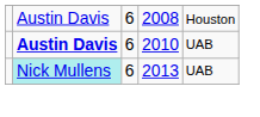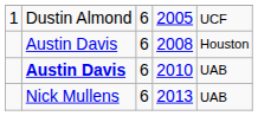 <table class="wikitable">
 <tr>
+</tr>
+<tr>
+<td>1</td>
+<td>Dustin Almond</td>
+<td><abbr>6</abbr></td>
+<td><a href='#'>2005</a></td>
+<td style="font-size:80%;">UCF</td>
 </tr>
 <tr>
 <td></td>
 <td><a href='#'>Austin Davis</a></td>
 <td><abbr>6</abbr></td>
 <td><a href='#'>2008</a></td>
 <td style="font-size:80%;">Houston</td>
 </tr>
 <tr>
 <td></td>
 <td><strong><a href='#'>Austin Davis</a></strong></td>
 <td><abbr>6</abbr></td>
 <td><a href='#'>2010</a></td>
 <td style="font-size:80%;">UAB</td>
 </tr>
 <tr>
 <td></td>
-<td style="background: paleturquoise;"><a href='#'>Nick Mullens</a></td>
+<td><a href='#'>Nick Mullens</a></td>
 <td><abbr>6</abbr></td>
 <td><a href='#'>2013</a></td>
 <td style="font-size:80%;">UAB</td>
 </tr>
 </table>
